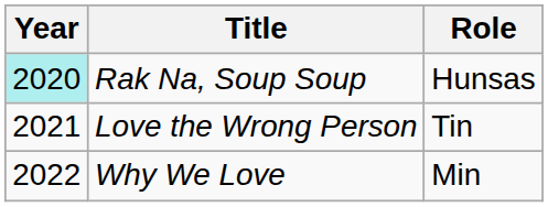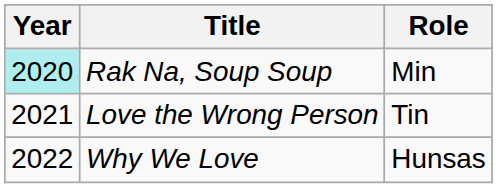 <table class="wikitable">
 <tr>
 <th>Year</th>
 <th>Title</th>
 <th>Role</th>
 </tr>
 <tr>
 <td style="background: paleturquoise;">2020</td>
 <td><em>Rak Na, Soup Soup</em></td>
-<td>Hunsas</td>
+<td>Min</td>
 </tr>
 <tr>
 <td>2021</td>
 <td><em>Love the Wrong Person</em></td>
 <td>Tin</td>
 </tr>
 <tr>
 <td>2022</td>
 <td><em>Why We Love</em></td>
-<td>Min</td>
+<td>Hunsas</td>
 </tr>
 </table>
